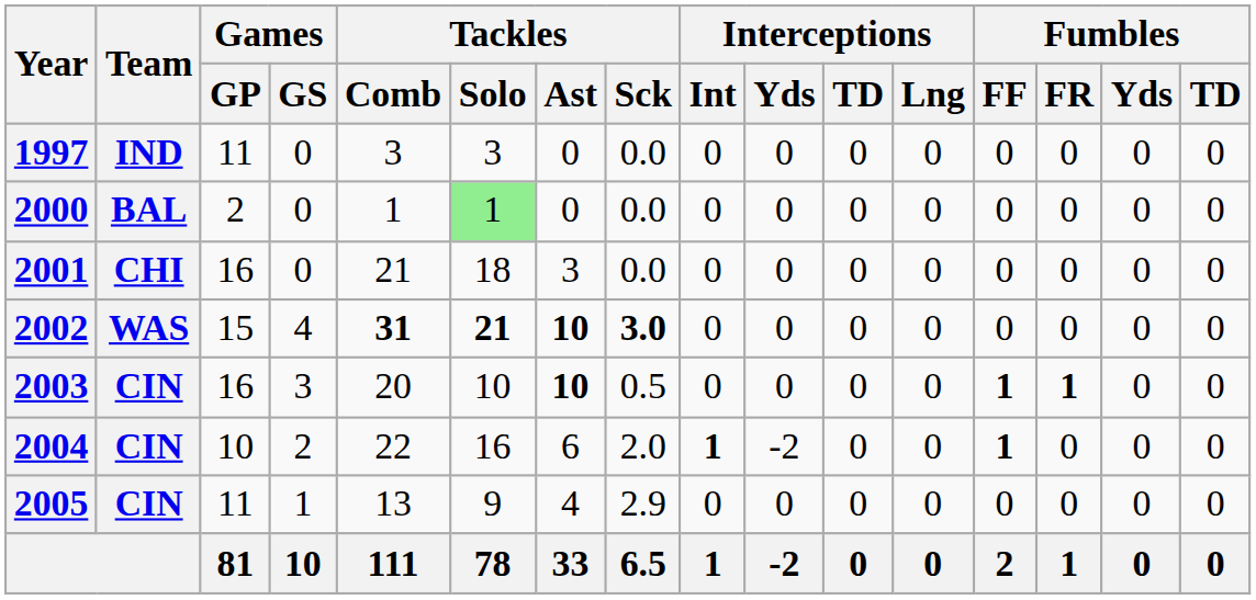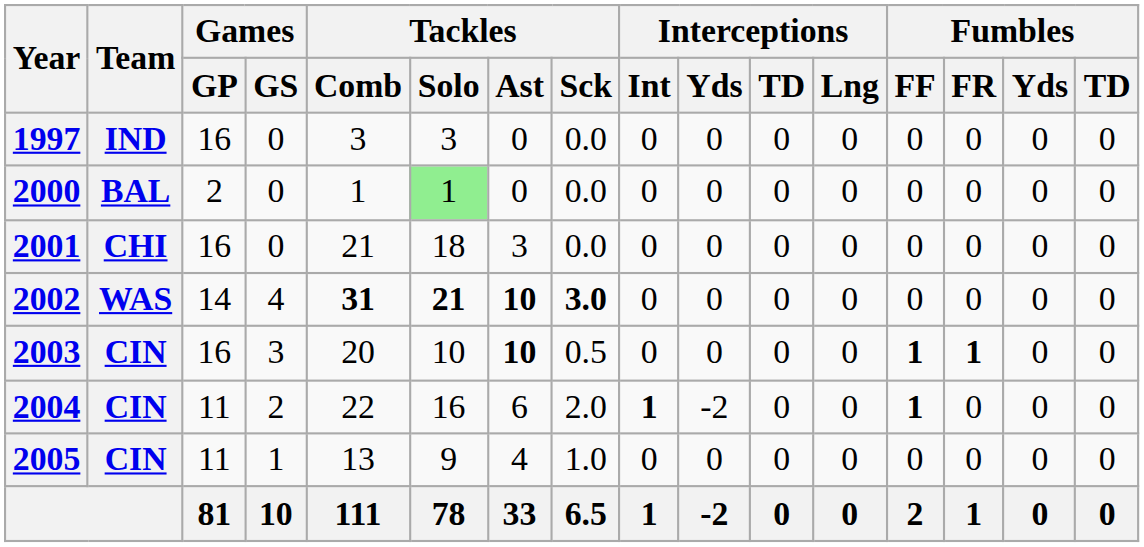 <table class="wikitable" style="text-align:center">
 <tr>
 <th rowspan="2">Year</th>
 <th rowspan="2">Team</th>
 <th colspan="2">Games</th>
 <th colspan="4">Tackles</th>
 <th colspan="4">Interceptions</th>
 <th colspan="4">Fumbles</th>
 </tr>
 <tr>
 <th>GP</th>
 <th>GS</th>
 <th>Comb</th>
 <th>Solo</th>
 <th>Ast</th>
 <th>Sck</th>
 <th>Int</th>
 <th>Yds</th>
 <th>TD</th>
 <th>Lng</th>
 <th>FF</th>
 <th>FR</th>
 <th>Yds</th>
 <th>TD</th>
 </tr>
 <tr>
 <th><a href='#'>1997</a></th>
 <th><a href='#'>IND</a></th>
-<td>11</td>
+<td>16</td>
 <td>0</td>
 <td>3</td>
 <td>3</td>
 <td>0</td>
 <td>0.0</td>
 <td>0</td>
 <td>0</td>
 <td>0</td>
 <td>0</td>
 <td>0</td>
 <td>0</td>
 <td>0</td>
 <td>0</td>
 </tr>
 <tr>
 <th><a href='#'>2000</a></th>
 <th><a href='#'>BAL</a></th>
 <td>2</td>
 <td>0</td>
 <td>1</td>
 <td style="background: lightgreen;">1</td>
 <td>0</td>
 <td>0.0</td>
 <td>0</td>
 <td>0</td>
 <td>0</td>
 <td>0</td>
 <td>0</td>
 <td>0</td>
 <td>0</td>
 <td>0</td>
 </tr>
 <tr>
 <th><a href='#'>2001</a></th>
 <th><a href='#'>CHI</a></th>
 <td>16</td>
 <td>0</td>
 <td>21</td>
 <td>18</td>
 <td>3</td>
 <td>0.0</td>
 <td>0</td>
 <td>0</td>
 <td>0</td>
 <td>0</td>
 <td>0</td>
 <td>0</td>
 <td>0</td>
 <td>0</td>
 </tr>
 <tr>
 <th><a href='#'>2002</a></th>
 <th><a href='#'>WAS</a></th>
-<td>15</td>
+<td>14</td>
 <td>4</td>
 <td><strong>31</strong></td>
 <td><strong>21</strong></td>
 <td><strong>10</strong></td>
 <td><strong>3.0</strong></td>
 <td>0</td>
 <td>0</td>
 <td>0</td>
 <td>0</td>
 <td>0</td>
 <td>0</td>
 <td>0</td>
 <td>0</td>
 </tr>
 <tr>
 <th><a href='#'>2003</a></th>
 <th><a href='#'>CIN</a></th>
 <td>16</td>
 <td>3</td>
 <td>20</td>
 <td>10</td>
 <td><strong>10</strong></td>
 <td>0.5</td>
 <td>0</td>
 <td>0</td>
 <td>0</td>
 <td>0</td>
 <td><strong>1</strong></td>
 <td><strong>1</strong></td>
 <td>0</td>
 <td>0</td>
 </tr>
 <tr>
 <th><a href='#'>2004</a></th>
 <th><a href='#'>CIN</a></th>
-<td>10</td>
+<td>11</td>
 <td>2</td>
 <td>22</td>
 <td>16</td>
 <td>6</td>
 <td>2.0</td>
 <td><strong>1</strong></td>
 <td>-2</td>
 <td>0</td>
 <td>0</td>
 <td><strong>1</strong></td>
 <td>0</td>
 <td>0</td>
 <td>0</td>
 </tr>
 <tr>
 <th><a href='#'>2005</a></th>
 <th><a href='#'>CIN</a></th>
 <td>11</td>
 <td>1</td>
 <td>13</td>
 <td>9</td>
 <td>4</td>
-<td>2.9</td>
+<td>1.0</td>
 <td>0</td>
 <td>0</td>
 <td>0</td>
 <td>0</td>
 <td>0</td>
 <td>0</td>
 <td>0</td>
 <td>0</td>
 </tr>
 <tr>
 <th colspan="2"></th>
 <th>81</th>
 <th>10</th>
 <th>111</th>
 <th>78</th>
 <th>33</th>
 <th>6.5</th>
 <th>1</th>
 <th>-2</th>
 <th>0</th>
 <th>0</th>
 <th>2</th>
 <th>1</th>
 <th>0</th>
 <th>0</th>
 </tr>
 </table>
